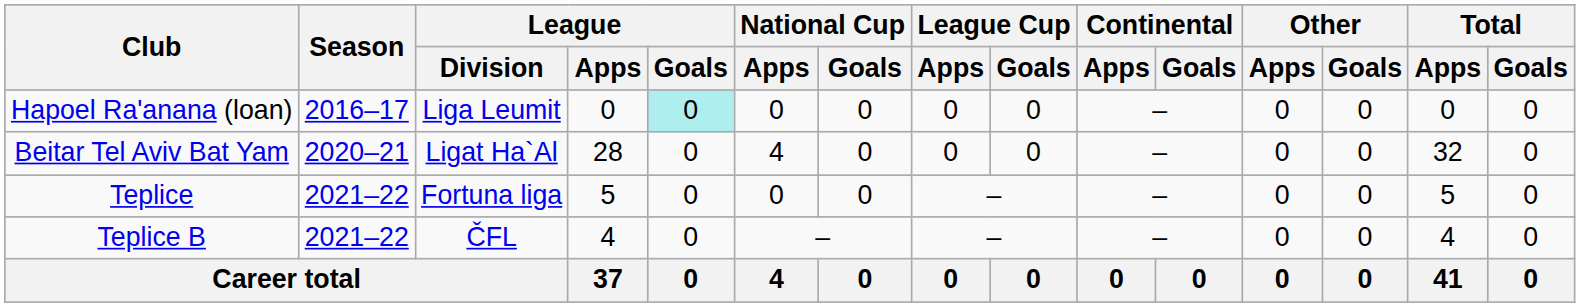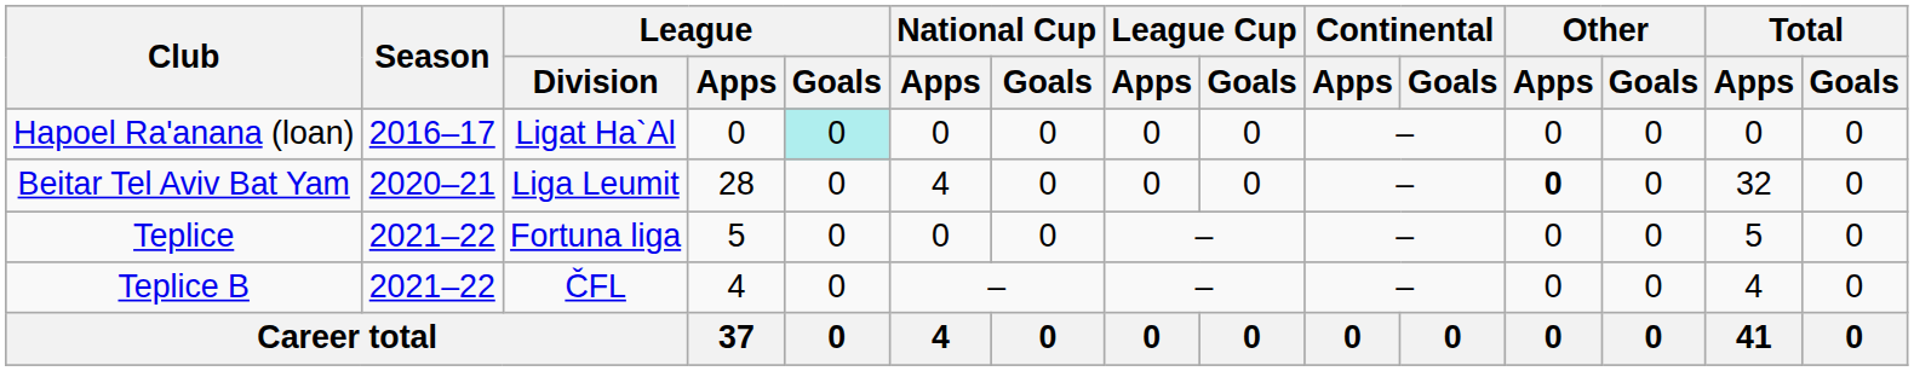 <table class="wikitable" style="text-align: center">
 <tr>
 <th rowspan="2">Club</th>
 <th rowspan="2">Season</th>
 <th colspan="3">League</th>
 <th colspan="2">National Cup</th>
 <th colspan="2">League Cup</th>
 <th colspan="2">Continental</th>
 <th colspan="2">Other</th>
 <th colspan="2">Total</th>
 </tr>
 <tr>
 <th>Division</th>
 <th>Apps</th>
 <th>Goals</th>
 <th>Apps</th>
 <th>Goals</th>
 <th>Apps</th>
 <th>Goals</th>
 <th>Apps</th>
 <th>Goals</th>
 <th>Apps</th>
 <th>Goals</th>
 <th>Apps</th>
 <th>Goals</th>
 </tr>
 <tr>
 <td><a href='#'>Hapoel Ra'anana</a> (loan)</td>
 <td><a href='#'>2016–17</a></td>
-<td><a href='#'>Liga Leumit</a></td>
+<td><a href='#'>Ligat Ha`Al</a></td>
 <td>0</td>
 <td style="background: paleturquoise;">0</td>
 <td>0</td>
 <td>0</td>
 <td>0</td>
 <td>0</td>
 <td colspan="2">–</td>
 <td>0</td>
 <td>0</td>
 <td>0</td>
 <td>0</td>
 </tr>
 <tr>
 <td><a href='#'>Beitar Tel Aviv Bat Yam</a></td>
 <td><a href='#'>2020–21</a></td>
-<td><a href='#'>Ligat Ha`Al</a></td>
+<td><a href='#'>Liga Leumit</a></td>
 <td>28</td>
 <td>0</td>
 <td>4</td>
 <td>0</td>
 <td>0</td>
 <td>0</td>
 <td colspan="2">–</td>
-<td>0</td>
+<td><strong>0</strong></td>
 <td>0</td>
 <td>32</td>
 <td>0</td>
 </tr>
 <tr>
 <td><a href='#'>Teplice</a></td>
 <td><a href='#'>2021–22</a></td>
 <td><a href='#'>Fortuna liga</a></td>
 <td>5</td>
 <td>0</td>
 <td>0</td>
 <td>0</td>
 <td colspan="2">–</td>
 <td colspan="2">–</td>
 <td>0</td>
 <td>0</td>
 <td>5</td>
 <td>0</td>
 </tr>
 <tr>
 <td><a href='#'>Teplice B</a></td>
 <td><a href='#'>2021–22</a></td>
 <td><a href='#'>ČFL</a></td>
 <td>4</td>
 <td>0</td>
 <td colspan="2">–</td>
 <td colspan="2">–</td>
 <td colspan="2">–</td>
 <td>0</td>
 <td>0</td>
 <td>4</td>
 <td>0</td>
 </tr>
 <tr>
 <th colspan="3"><strong>Career total</strong></th>
 <th>37</th>
 <th>0</th>
 <th>4</th>
 <th>0</th>
 <th>0</th>
 <th>0</th>
 <th>0</th>
 <th>0</th>
 <th>0</th>
 <th>0</th>
 <th>41</th>
 <th>0</th>
 </tr>
 </table>
